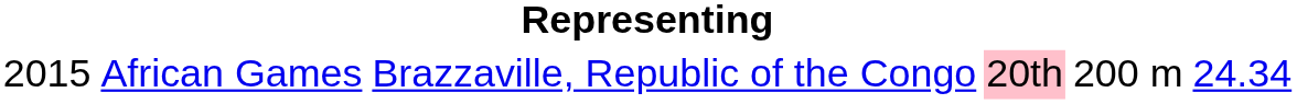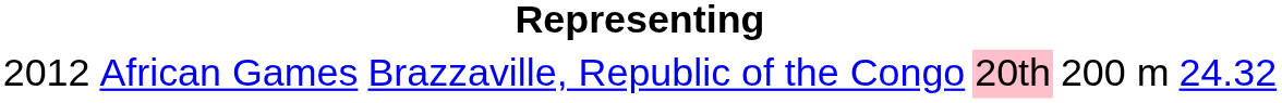 <table>
 <tr>
 <th colspan="6">Representing </th>
 </tr>
 <tr>
-<td>2015</td>
+<td>2012</td>
 <td><a href='#'>African Games</a></td>
 <td><a href='#'>Brazzaville, Republic of the Congo</a></td>
 <td style="background: pink;">20th</td>
 <td>200 m</td>
-<td><a href='#'>24.34</a></td>
+<td><a href='#'>24.32</a></td>
 </tr>
 </table>
